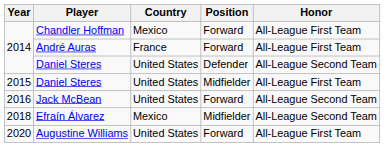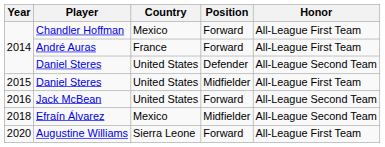 <table class="wikitable">
 <tr>
 <th>Year</th>
 <th>Player</th>
 <th>Country</th>
 <th>Position</th>
 <th>Honor</th>
 </tr>
 <tr>
 <td rowspan=3>2014</td>
 <td><a href='#'>Chandler Hoffman</a></td>
 <td> Mexico</td>
 <td>Forward</td>
 <td>All-League First Team</td>
 </tr>
 <tr>
 <td><a href='#'>André Auras</a></td>
 <td> France</td>
 <td>Forward</td>
 <td>All-League First Team</td>
 </tr>
 <tr>
 <td><a href='#'>Daniel Steres</a></td>
 <td> United States</td>
 <td>Defender</td>
 <td>All-League Second Team</td>
 </tr>
 <tr>
 <td>2015</td>
 <td><a href='#'>Daniel Steres</a></td>
 <td> United States</td>
 <td>Midfielder</td>
 <td>All-League First Team</td>
 </tr>
 <tr>
 <td>2016</td>
 <td><a href='#'>Jack McBean</a></td>
 <td> United States</td>
 <td>Forward</td>
 <td>All-League Second Team</td>
 </tr>
 <tr>
 <td>2018</td>
 <td><a href='#'>Efraín Álvarez</a></td>
 <td> Mexico</td>
 <td>Midfielder</td>
 <td>All-League Second Team</td>
 </tr>
 <tr>
 <td>2020</td>
 <td><a href='#'>Augustine Williams</a></td>
-<td> United States</td>
+<td> Sierra Leone</td>
 <td>Forward</td>
 <td>All-League First Team</td>
 </tr>
 </table>
